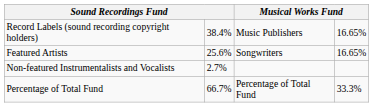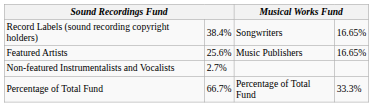 <table class="wikitable">
 <tr>
 <th colspan="2"><em>Sound Recordings Fund</em></th>
 <th colspan="2"><em>Musical Works Fund</em></th>
 </tr>
 <tr>
 <td>Record Labels (sound recording copyright holders)</td>
 <td>38.4%</td>
-<td>Music Publishers</td>
+<td>Songwriters</td>
 <td>16.65%</td>
 </tr>
 <tr>
 <td>Featured Artists</td>
 <td>25.6%</td>
-<td>Songwriters</td>
+<td>Music Publishers</td>
 <td>16.65%</td>
 </tr>
 <tr>
 <td>Non-featured Instrumentalists and Vocalists</td>
 <td>2.7%</td>
 <td></td>
 <td></td>
 </tr>
 <tr>
 <td>Percentage of Total Fund</td>
 <td>66.7%</td>
 <td>Percentage of Total Fund</td>
 <td>33.3%</td>
 </tr>
 </table>
